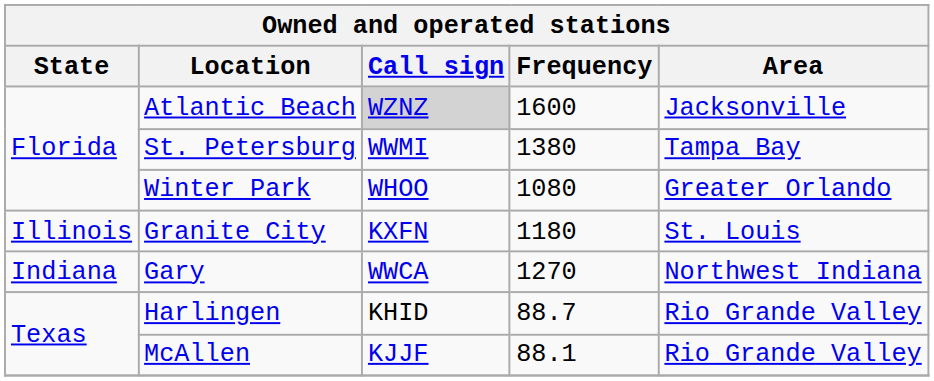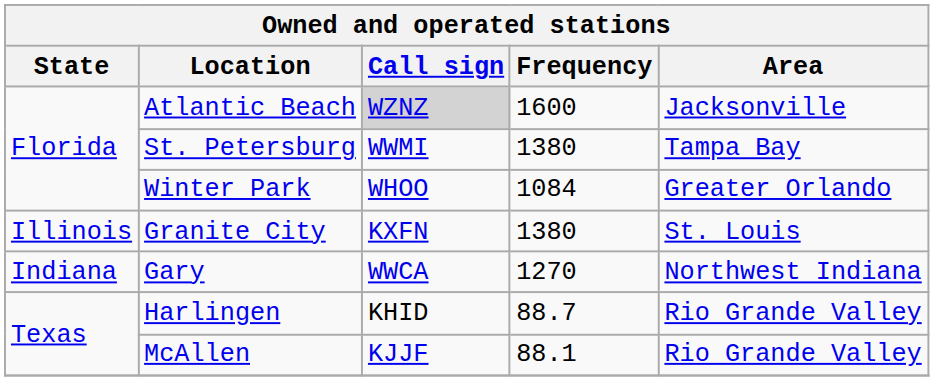 <table class="wikitable">
 <tr>
 <th colspan="5">Owned and operated stations</th>
 </tr>
 <tr>
 <th>State</th>
 <th>Location</th>
 <th><a href='#'>Call sign</a></th>
 <th>Frequency</th>
 <th>Area</th>
 </tr>
 <tr>
 <td rowspan="3"><a href='#'>Florida</a></td>
 <td><a href='#'>Atlantic Beach</a></td>
 <td style="background: lightgrey;"><a href='#'>WZNZ</a></td>
 <td>1600</td>
 <td><a href='#'>Jacksonville</a></td>
 </tr>
 <tr>
 <td><a href='#'>St. Petersburg</a></td>
 <td><a href='#'>WWMI</a></td>
 <td>1380</td>
 <td><a href='#'>Tampa Bay</a></td>
 </tr>
 <tr>
 <td><a href='#'>Winter Park</a></td>
 <td><a href='#'>WHOO</a></td>
-<td>1080</td>
+<td>1084</td>
 <td><a href='#'>Greater Orlando</a></td>
 </tr>
 <tr>
 <td rowspan="1"><a href='#'>Illinois</a></td>
 <td><a href='#'>Granite City</a></td>
 <td><a href='#'>KXFN</a></td>
-<td>1180</td>
+<td>1380</td>
 <td><a href='#'>St. Louis</a></td>
 </tr>
 <tr>
 <td rowspan="1"><a href='#'>Indiana</a></td>
 <td><a href='#'>Gary</a></td>
 <td><a href='#'>WWCA</a></td>
 <td>1270</td>
 <td><a href='#'>Northwest Indiana</a></td>
 </tr>
 <tr>
 <td rowspan="2"><a href='#'>Texas</a></td>
 <td><a href='#'>Harlingen</a></td>
 <td>KHID</td>
 <td>88.7</td>
 <td><a href='#'>Rio Grande Valley</a></td>
 </tr>
 <tr>
 <td><a href='#'>McAllen</a></td>
 <td><a href='#'>KJJF</a></td>
 <td>88.1</td>
 <td><a href='#'>Rio Grande Valley</a></td>
 </tr>
 <tr>
 </tr>
 </table>
